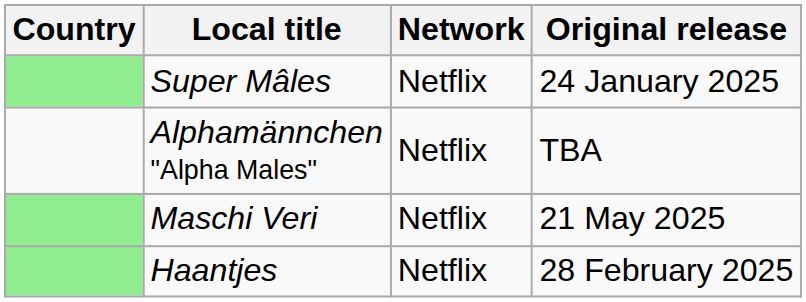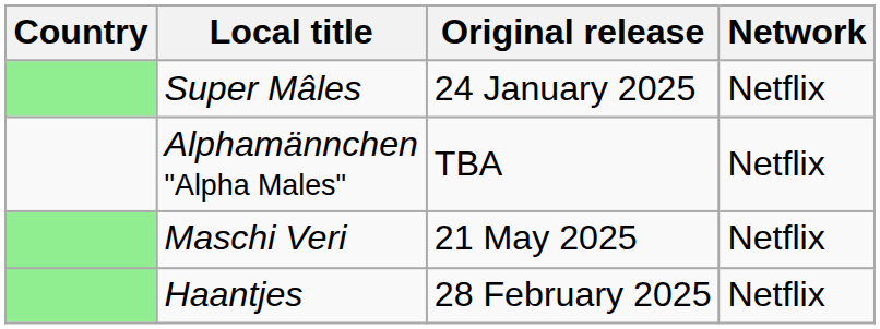 <table class="wikitable">
 <tr>
 <th>Country</th>
 <th>Local title</th>
+<th>Original release</th>
 <th>Network</th>
-<th>Original release</th>
 </tr>
 <tr>
 <td style="background-color: #90EE90"></td>
 <td><em>Super Mâles</em><br></td>
+<td>24 January 2025</td>
 <td>Netflix</td>
-<td>24 January 2025</td>
 </tr>
 <tr>
 <td></td>
 <td><em>Alphamännchen</em><br><small>"Alpha Males"</small></td>
+<td>TBA</td>
 <td>Netflix</td>
-<td>TBA</td>
 </tr>
 <tr>
 <td style="background-color: #90EE90"></td>
 <td><em>Maschi Veri</em><br></td>
+<td>21 May 2025</td>
 <td>Netflix</td>
-<td>21 May 2025</td>
 </tr>
 <tr>
 <td style="background-color: #90EE90"></td>
 <td><em>Haantjes</em><br></td>
+<td>28 February 2025</td>
 <td>Netflix</td>
-<td>28 February 2025</td>
 </tr>
 </table>
